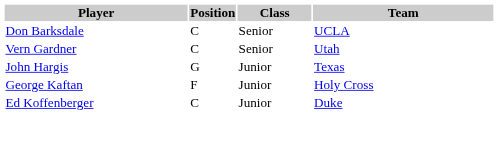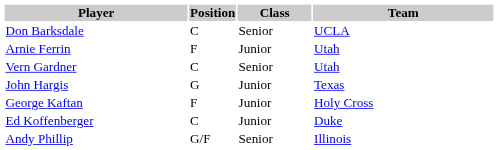 <table style="width:600px" "border:'1' 'solid' 'gray'">
 <tr>
 <th style="background:#CCCCCC;width:40%">Player</th>
 <th style="background:#CCCCCC;width:4%">Position</th>
 <th style="background:#CCCCCC;width:16%">Class</th>
 <th style="background:#CCCCCC;width:40%">Team</th>
 </tr>
 <tr>
 <td><a href='#'>Don Barksdale</a></td>
 <td>C</td>
 <td>Senior</td>
 <td><a href='#'>UCLA</a></td>
+</tr>
+<tr>
+<td><a href='#'>Arnie Ferrin</a></td>
+<td>F</td>
+<td>Junior</td>
+<td><a href='#'>Utah</a></td>
 </tr>
 <tr>
 <td><a href='#'>Vern Gardner</a></td>
 <td>C</td>
 <td>Senior</td>
 <td><a href='#'>Utah</a></td>
 </tr>
 <tr>
 <td><a href='#'>John Hargis</a></td>
 <td>G</td>
 <td>Junior</td>
 <td><a href='#'>Texas</a></td>
 </tr>
 <tr>
 <td><a href='#'>George Kaftan</a></td>
 <td>F</td>
 <td>Junior</td>
 <td><a href='#'>Holy Cross</a></td>
 </tr>
 <tr>
 <td><a href='#'>Ed Koffenberger</a></td>
 <td>C</td>
 <td>Junior</td>
 <td><a href='#'>Duke</a></td>
 </tr>
+<tr>
+<td><a href='#'>Andy Phillip</a></td>
+<td>G/F</td>
+<td>Senior</td>
+<td><a href='#'>Illinois</a></td>
+</tr>
 </table>
